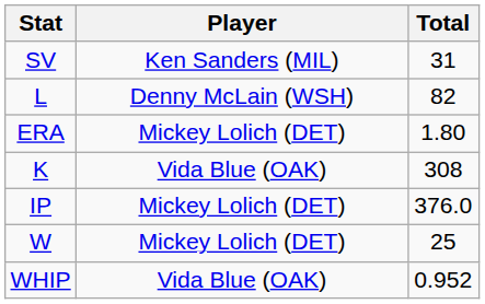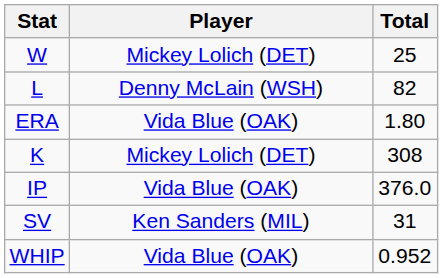 <table class="wikitable" style="text-align:center;">
 <tr>
 <th style="width:15%;">Stat</th>
 <th>Player</th>
 <th style="width:15%;">Total</th>
 </tr>
 <tr>
-<td><a href='#'>SV</a></td>
-<td><a href='#'>Ken Sanders</a> (<a href='#'>MIL</a>)</td>
-<td>31</td>
+<td><a href='#'>W</a></td>
+<td><a href='#'>Mickey Lolich</a> (<a href='#'>DET</a>)</td>
+<td>25</td>
 </tr>
 <tr>
 <td><a href='#'>L</a></td>
 <td><a href='#'>Denny McLain</a> (<a href='#'>WSH</a>)</td>
 <td>82</td>
 </tr>
 <tr>
 <td><a href='#'>ERA</a></td>
-<td><a href='#'>Mickey Lolich</a> (<a href='#'>DET</a>)</td>
+<td><a href='#'>Vida Blue</a> (<a href='#'>OAK</a>)</td>
 <td>1.80</td>
 </tr>
 <tr>
 <td><a href='#'>K</a></td>
-<td><a href='#'>Vida Blue</a> (<a href='#'>OAK</a>)</td>
+<td><a href='#'>Mickey Lolich</a> (<a href='#'>DET</a>)</td>
 <td>308</td>
 </tr>
 <tr>
 <td><a href='#'>IP</a></td>
-<td><a href='#'>Mickey Lolich</a> (<a href='#'>DET</a>)</td>
+<td><a href='#'>Vida Blue</a> (<a href='#'>OAK</a>)</td>
 <td>376.0</td>
 </tr>
 <tr>
-<td><a href='#'>W</a></td>
-<td><a href='#'>Mickey Lolich</a> (<a href='#'>DET</a>)</td>
-<td>25</td>
+<td><a href='#'>SV</a></td>
+<td><a href='#'>Ken Sanders</a> (<a href='#'>MIL</a>)</td>
+<td>31</td>
 </tr>
 <tr>
 <td><a href='#'>WHIP</a></td>
 <td><a href='#'>Vida Blue</a> (<a href='#'>OAK</a>)</td>
 <td>0.952</td>
 </tr>
 </table>
